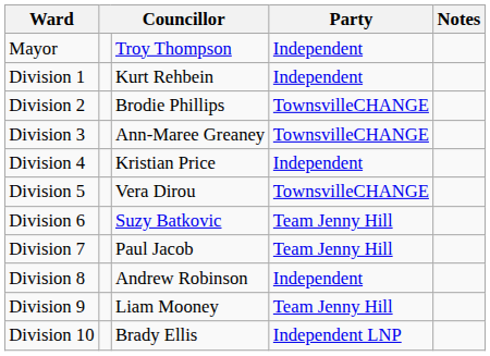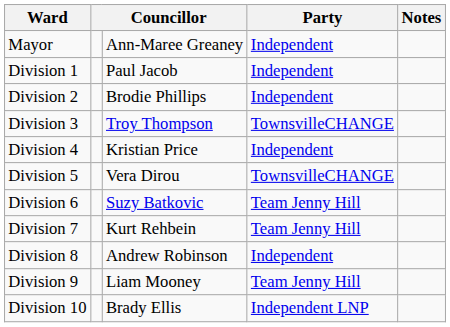 <table class="wikitable">
 <tr>
 <th>Ward</th>
 <th colspan="2">Councillor</th>
 <th>Party</th>
 <th>Notes</th>
 </tr>
 <tr>
 <td>Mayor</td>
 <td> </td>
-<td><a href='#'>Troy Thompson</a></td>
+<td>Ann-Maree Greaney</td>
 <td><a href='#'>Independent</a></td>
 <td></td>
 </tr>
 <tr>
 <td>Division 1</td>
 <td> </td>
-<td>Kurt Rehbein</td>
+<td>Paul Jacob</td>
 <td><a href='#'>Independent</a></td>
 <td></td>
 </tr>
 <tr>
 <td>Division 2</td>
 <td> </td>
 <td>Brodie Phillips</td>
-<td><a href='#'>TownsvilleCHANGE</a></td>
+<td><a href='#'>Independent</a></td>
 <td></td>
 </tr>
 <tr>
 <td>Division 3</td>
 <td> </td>
-<td>Ann-Maree Greaney</td>
+<td><a href='#'>Troy Thompson</a></td>
 <td><a href='#'>TownsvilleCHANGE</a></td>
 <td></td>
 </tr>
 <tr>
 <td>Division 4</td>
 <td> </td>
 <td>Kristian Price</td>
 <td><a href='#'>Independent</a></td>
 <td></td>
 </tr>
 <tr>
 <td>Division 5</td>
 <td> </td>
 <td>Vera Dirou</td>
 <td><a href='#'>TownsvilleCHANGE</a></td>
 <td></td>
 </tr>
 <tr>
 <td>Division 6</td>
 <td> </td>
 <td><a href='#'>Suzy Batkovic</a></td>
 <td><a href='#'>Team Jenny Hill</a></td>
 <td></td>
 </tr>
 <tr>
 <td>Division 7</td>
 <td> </td>
-<td>Paul Jacob</td>
+<td>Kurt Rehbein</td>
 <td><a href='#'>Team Jenny Hill</a></td>
 <td></td>
 </tr>
 <tr>
 <td>Division 8</td>
 <td> </td>
 <td>Andrew Robinson</td>
 <td><a href='#'>Independent</a></td>
 <td></td>
 </tr>
 <tr>
 <td>Division 9</td>
 <td> </td>
 <td>Liam Mooney</td>
 <td><a href='#'>Team Jenny Hill</a></td>
 <td></td>
 </tr>
 <tr>
 <td>Division 10</td>
 <td> </td>
 <td>Brady Ellis</td>
 <td><a href='#'>Independent LNP</a></td>
 <td></td>
 </tr>
 </table>
